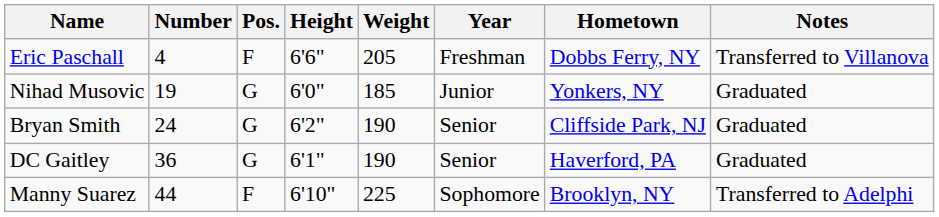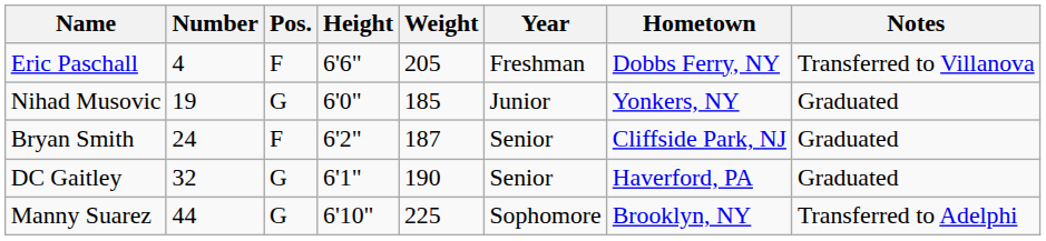 <table class="wikitable sortable" border="1">
 <tr>
 <th>Name</th>
 <th>Number</th>
 <th>Pos.</th>
 <th>Height</th>
 <th>Weight</th>
 <th>Year</th>
 <th>Hometown</th>
 <th class="unsortable">Notes</th>
 </tr>
 <tr>
 <td><a href='#'>Eric Paschall</a></td>
 <td>4</td>
 <td>F</td>
 <td>6'6"</td>
 <td>205</td>
 <td>Freshman</td>
 <td><a href='#'>Dobbs Ferry, NY</a></td>
 <td>Transferred to <a href='#'>Villanova</a></td>
 </tr>
 <tr>
 <td>Nihad Musovic</td>
 <td>19</td>
 <td>G</td>
 <td>6'0"</td>
 <td>185</td>
 <td>Junior</td>
 <td><a href='#'>Yonkers, NY</a></td>
 <td>Graduated</td>
 </tr>
 <tr>
 <td>Bryan Smith</td>
 <td>24</td>
-<td>G</td>
+<td>F</td>
 <td>6'2"</td>
-<td>190</td>
+<td>187</td>
 <td>Senior</td>
 <td><a href='#'>Cliffside Park, NJ</a></td>
 <td>Graduated</td>
 </tr>
 <tr>
 <td>DC Gaitley</td>
-<td>36</td>
+<td>32</td>
 <td>G</td>
 <td>6'1"</td>
 <td>190</td>
 <td>Senior</td>
 <td><a href='#'>Haverford, PA</a></td>
 <td>Graduated</td>
 </tr>
 <tr>
 <td>Manny Suarez</td>
 <td>44</td>
-<td>F</td>
+<td>G</td>
 <td>6'10"</td>
 <td>225</td>
 <td>Sophomore</td>
 <td><a href='#'>Brooklyn, NY</a></td>
 <td>Transferred to <a href='#'>Adelphi</a></td>
 </tr>
 </table>
